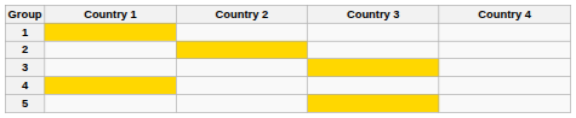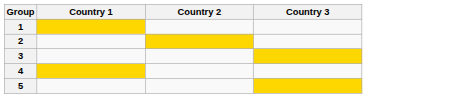 <table class="wikitable sortable" style="font-size: 90%;">
 <tr>
 <th>Group</th>
 <th width="160">Country 1</th>
 <th width="160">Country 2</th>
 <th width="160">Country 3</th>
-<th width="160">Country 4</th>
 </tr>
 <tr>
 <th>1</th>
 <td bgcolor="gold"></td>
-<td></td>
 <td></td>
 <td></td>
 </tr>
 <tr>
 <th>2</th>
 <td></td>
 <td bgcolor="gold"></td>
 <td></td>
-<td></td>
 </tr>
 <tr>
 <th>3</th>
 <td></td>
 <td></td>
 <td bgcolor="gold"></td>
-<td></td>
 </tr>
 <tr>
 <th>4</th>
 <td bgcolor="gold"></td>
-<td></td>
 <td></td>
 <td></td>
 </tr>
 <tr>
 <th>5</th>
 <td></td>
 <td></td>
 <td bgcolor="gold"></td>
-<td></td>
 </tr>
 </table>
